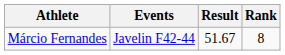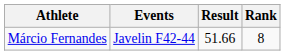 <table class=wikitable style="font-size:90%">
 <tr align=center>
 <th scope="col">Athlete</th>
 <th scope="col">Events</th>
 <th scope="col">Result</th>
 <th scope="col">Rank</th>
 </tr>
 <tr align=center>
 <td align=left><a href='#'>Márcio Fernandes</a></td>
 <td align=left><a href='#'>Javelin F42-44</a></td>
-<td>51.67</td>
+<td>51.66</td>
 <td>8</td>
 </tr>
 </table>
